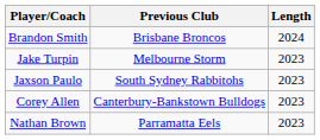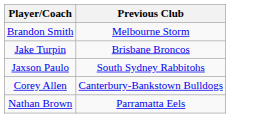 <table class="wikitable sortable" style="text-align: center; font-size:90%">
 <tr style="background:#efefef;">
 <th>Player/Coach</th>
 <th>Previous Club</th>
-<th>Length</th>
 </tr>
 <tr>
 <td><a href='#'>Brandon Smith</a></td>
-<td><a href='#'>Brisbane Broncos</a></td>
-<td>2024</td>
+<td><a href='#'>Melbourne Storm</a></td>
 </tr>
 <tr>
 <td><a href='#'>Jake Turpin</a></td>
-<td><a href='#'>Melbourne Storm</a></td>
-<td>2023</td>
+<td><a href='#'>Brisbane Broncos</a></td>
 </tr>
 <tr>
 <td><a href='#'>Jaxson Paulo</a></td>
 <td><a href='#'>South Sydney Rabbitohs</a></td>
-<td>2023</td>
 </tr>
 <tr>
 <td><a href='#'>Corey Allen</a></td>
 <td><a href='#'>Canterbury-Bankstown Bulldogs</a></td>
-<td>2023</td>
 </tr>
 <tr>
 <td><a href='#'>Nathan Brown</a></td>
 <td><a href='#'>Parramatta Eels</a></td>
-<td>2023</td>
 </tr>
 </table>
